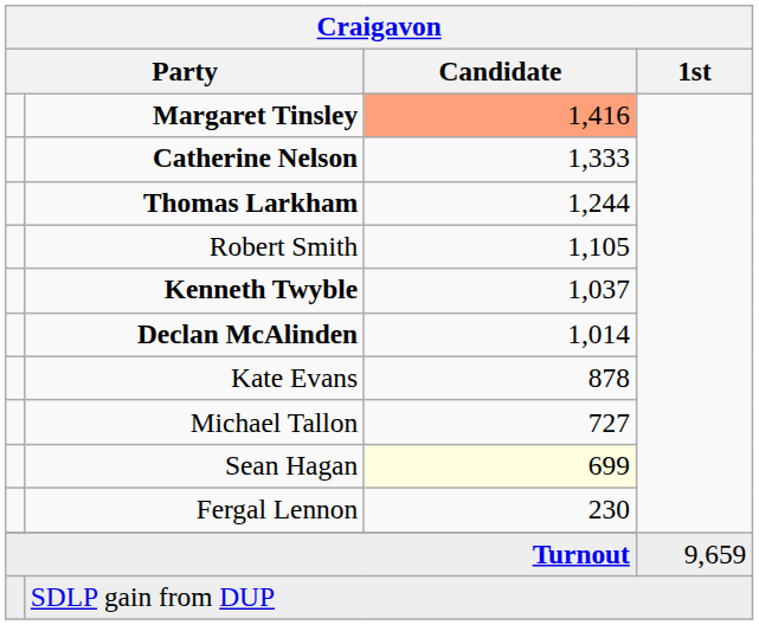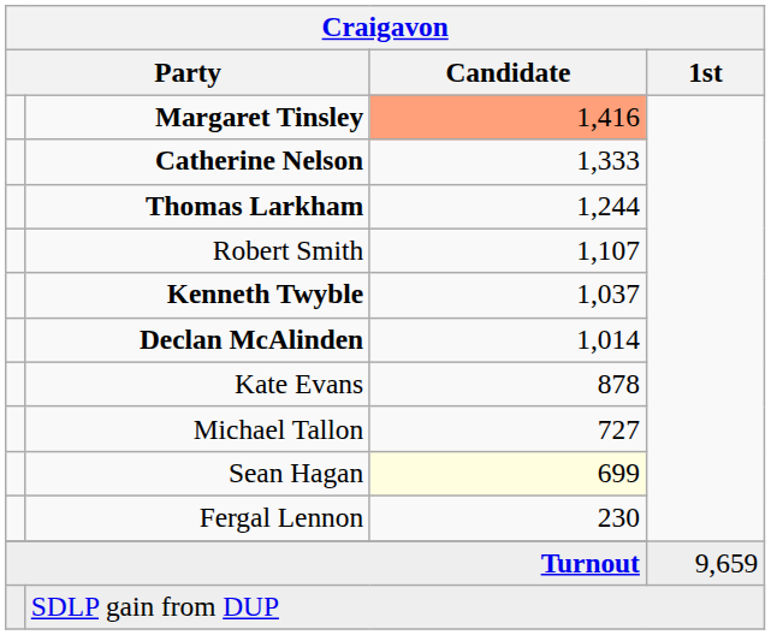 <table class="wikitable">
 <tr>
 <th colspan="4" align="center"><a href='#'>Craigavon</a></th>
 </tr>
 <tr>
 <th colspan="2" align="center" width=200>Party</th>
 <th width=150>Candidate</th>
 <th width=60>1st </th>
 </tr>
 <tr>
 <td></td>
 <td align="right"><strong>Margaret Tinsley</strong></td>
 <td align="right" style="background: lightsalmon;">1,416</td>
 </tr>
 <tr>
 <td></td>
 <td align="right"><strong>Catherine Nelson</strong></td>
 <td align="right">1,333</td>
 </tr>
 <tr>
 <td></td>
 <td align="right"><strong>Thomas Larkham</strong></td>
 <td align="right">1,244</td>
 </tr>
 <tr>
 <td></td>
 <td align="right">Robert Smith</td>
-<td align="right">1,105</td>
+<td align="right">1,107</td>
 </tr>
 <tr>
 <td></td>
 <td align="right"><strong>Kenneth Twyble</strong></td>
 <td align="right">1,037</td>
 </tr>
 <tr>
 <td></td>
 <td align="right"><strong>Declan McAlinden</strong></td>
 <td align="right">1,014</td>
 </tr>
 <tr>
 <td></td>
 <td align="right">Kate Evans</td>
 <td align="right">878</td>
 </tr>
 <tr>
 <td></td>
 <td align="right">Michael Tallon</td>
 <td align="right">727</td>
 </tr>
 <tr>
 <td></td>
 <td align="right">Sean Hagan</td>
 <td align="right" style="background: lightyellow;">699</td>
 </tr>
 <tr>
 <td></td>
 <td align="right">Fergal Lennon</td>
 <td align="right">230</td>
 </tr>
 <tr>
 </tr>
 <tr bgcolor="EEEEEE">
 <td colspan=3 align="right"><strong><a href='#'>Turnout</a></strong></td>
 <td align="right">9,659</td>
 </tr>
 <tr bgcolor="EEEEEE">
 <td bgcolor=></td>
 <td colspan=4 bgcolor="EEEEEE"><a href='#'>SDLP</a> gain from <a href='#'>DUP</a></td>
 </tr>
 </table>
